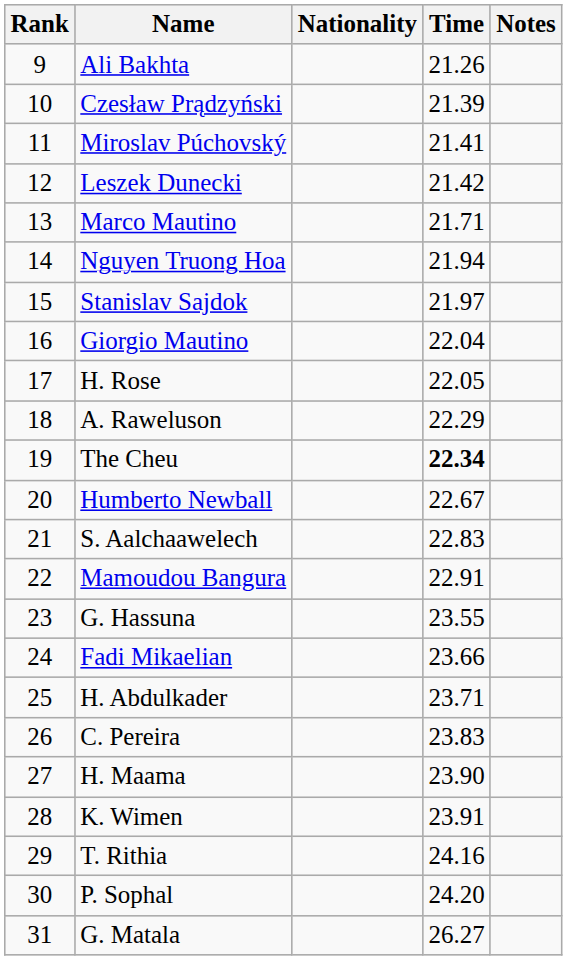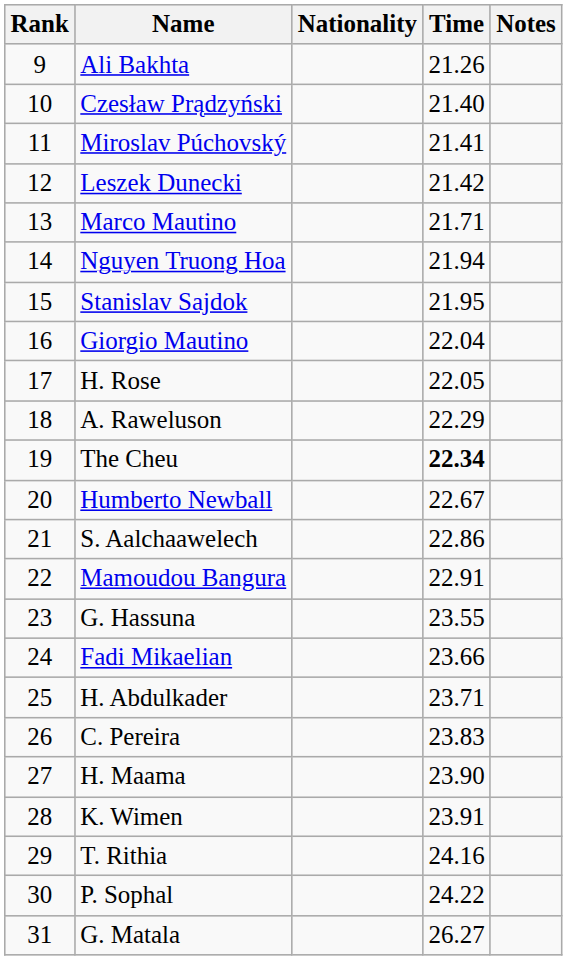 <table class="wikitable sortable" style="text-align:center">
 <tr>
 <th>Rank</th>
 <th>Name</th>
 <th>Nationality</th>
 <th>Time</th>
 <th>Notes</th>
 </tr>
 <tr>
 <td>9</td>
 <td align="left"><a href='#'>Ali Bakhta</a></td>
 <td align=left></td>
 <td>21.26</td>
 <td></td>
 </tr>
 <tr>
 <td>10</td>
 <td align="left"><a href='#'>Czesław Prądzyński</a></td>
 <td align=left></td>
-<td>21.39</td>
+<td>21.40</td>
 <td></td>
 </tr>
 <tr>
 <td>11</td>
 <td align="left"><a href='#'>Miroslav Púchovský</a></td>
 <td align=left></td>
 <td>21.41</td>
 <td></td>
 </tr>
 <tr>
 <td>12</td>
 <td align="left"><a href='#'>Leszek Dunecki</a></td>
 <td align=left></td>
 <td>21.42</td>
 <td></td>
 </tr>
 <tr>
 <td>13</td>
 <td align="left"><a href='#'>Marco Mautino</a></td>
 <td align=left></td>
 <td>21.71</td>
 <td></td>
 </tr>
 <tr>
 <td>14</td>
 <td align="left"><a href='#'>Nguyen Truong Hoa</a></td>
 <td align=left></td>
 <td>21.94</td>
 <td></td>
 </tr>
 <tr>
 <td>15</td>
 <td align="left"><a href='#'>Stanislav Sajdok</a></td>
 <td align=left></td>
-<td>21.97</td>
+<td>21.95</td>
 <td></td>
 </tr>
 <tr>
 <td>16</td>
 <td align="left"><a href='#'>Giorgio Mautino</a></td>
 <td align=left></td>
 <td>22.04</td>
 <td></td>
 </tr>
 <tr>
 <td>17</td>
 <td align="left">H. Rose</td>
 <td align=left></td>
 <td>22.05</td>
 <td></td>
 </tr>
 <tr>
 <td>18</td>
 <td align="left">A. Raweluson</td>
 <td align=left></td>
 <td>22.29</td>
 <td></td>
 </tr>
 <tr>
 <td>19</td>
 <td align="left">The Cheu</td>
 <td align=left></td>
 <td><strong>22.34</strong></td>
 <td></td>
 </tr>
 <tr>
 <td>20</td>
 <td align="left"><a href='#'>Humberto Newball</a></td>
 <td align=left></td>
 <td>22.67</td>
 <td></td>
 </tr>
 <tr>
 <td>21</td>
 <td align="left">S. Aalchaawelech</td>
 <td align=left></td>
-<td>22.83</td>
+<td>22.86</td>
 <td></td>
 </tr>
 <tr>
 <td>22</td>
 <td align="left"><a href='#'>Mamoudou Bangura</a></td>
 <td align=left></td>
 <td>22.91</td>
 <td></td>
 </tr>
 <tr>
 <td>23</td>
 <td align="left">G. Hassuna</td>
 <td align=left></td>
 <td>23.55</td>
 <td></td>
 </tr>
 <tr>
 <td>24</td>
 <td align="left"><a href='#'>Fadi Mikaelian</a></td>
 <td align=left></td>
 <td>23.66</td>
 <td></td>
 </tr>
 <tr>
 <td>25</td>
 <td align="left">H. Abdulkader</td>
 <td align=left></td>
 <td>23.71</td>
 <td></td>
 </tr>
 <tr>
 <td>26</td>
 <td align="left">C. Pereira</td>
 <td align=left></td>
 <td>23.83</td>
 <td></td>
 </tr>
 <tr>
 <td>27</td>
 <td align="left">H. Maama</td>
 <td align=left></td>
 <td>23.90</td>
 <td></td>
 </tr>
 <tr>
 <td>28</td>
 <td align="left">K. Wimen</td>
 <td align=left></td>
 <td>23.91</td>
 <td></td>
 </tr>
 <tr>
 <td>29</td>
 <td align="left">T. Rithia</td>
 <td align=left></td>
 <td>24.16</td>
 <td></td>
 </tr>
 <tr>
 <td>30</td>
 <td align="left">P. Sophal</td>
 <td align=left></td>
-<td>24.20</td>
+<td>24.22</td>
 <td></td>
 </tr>
 <tr>
 <td>31</td>
 <td align="left">G. Matala</td>
 <td align=left></td>
 <td>26.27</td>
 <td></td>
 </tr>
 </table>
